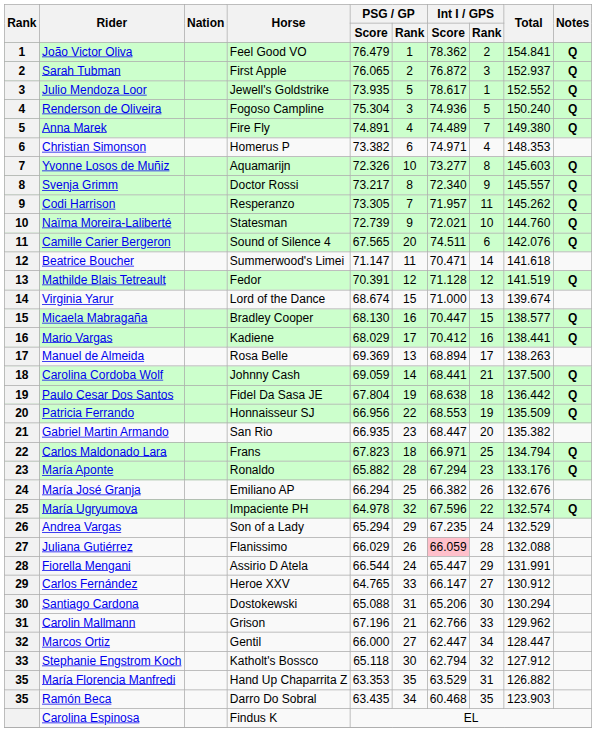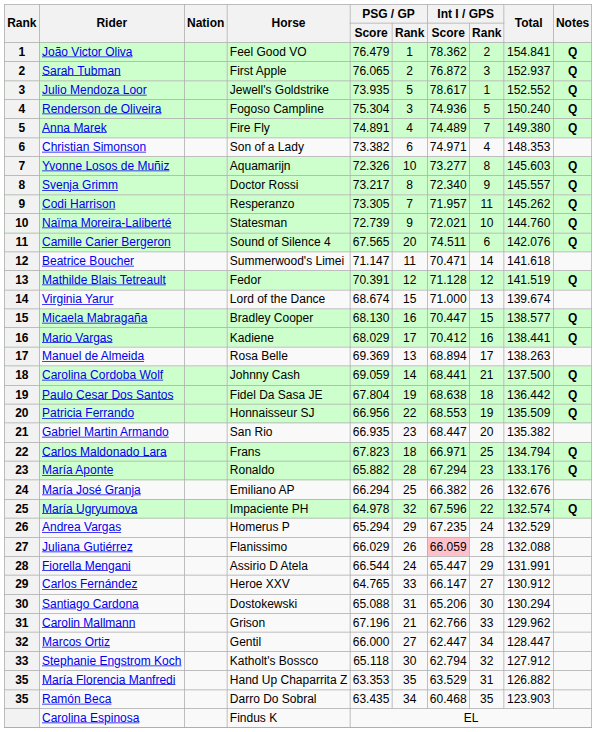 <table class="wikitable sortable" style="text-align:center">
 <tr>
 <th rowspan="2">Rank</th>
 <th rowspan="2">Rider</th>
 <th rowspan="2">Nation</th>
 <th rowspan="2">Horse</th>
 <th colspan="2">PSG / GP</th>
 <th colspan="2">Int I / GPS</th>
 <th rowspan="2">Total</th>
 <th rowspan="2">Notes</th>
 </tr>
 <tr>
 <th>Score</th>
 <th>Rank</th>
 <th>Score</th>
 <th>Rank</th>
 </tr>
 <tr bgcolor=ccffcc>
 <th>1</th>
 <td align=left><a href='#'>João Victor Oliva</a></td>
 <td align=left></td>
 <td align=left>Feel Good VO</td>
 <td>76.479</td>
 <td>1</td>
 <td>78.362</td>
 <td>2</td>
 <td>154.841</td>
 <td><strong>Q</strong></td>
 </tr>
 <tr bgcolor=ccffcc>
 <th>2</th>
 <td align=left><a href='#'>Sarah Tubman</a></td>
 <td align=left></td>
 <td align=left>First Apple</td>
 <td>76.065</td>
 <td>2</td>
 <td>76.872</td>
 <td>3</td>
 <td>152.937</td>
 <td><strong>Q</strong></td>
 </tr>
 <tr bgcolor=ccffcc>
 <th>3</th>
 <td align=left><a href='#'>Julio Mendoza Loor</a></td>
 <td align=left></td>
 <td align=left>Jewell's Goldstrike</td>
 <td>73.935</td>
 <td>5</td>
 <td>78.617</td>
 <td>1</td>
 <td>152.552</td>
 <td><strong>Q</strong></td>
 </tr>
 <tr bgcolor=ccffcc>
 <th>4</th>
 <td align=left><a href='#'>Renderson de Oliveira</a></td>
 <td align=left></td>
 <td align=left>Fogoso Campline</td>
 <td>75.304</td>
 <td>3</td>
 <td>74.936</td>
 <td>5</td>
 <td>150.240</td>
 <td><strong>Q</strong></td>
 </tr>
 <tr bgcolor=ccffcc>
 <th>5</th>
 <td align=left><a href='#'>Anna Marek</a></td>
 <td align=left></td>
 <td align=left>Fire Fly</td>
 <td>74.891</td>
 <td>4</td>
 <td>74.489</td>
 <td>7</td>
 <td>149.380</td>
 <td><strong>Q</strong></td>
 </tr>
 <tr>
 <th>6</th>
 <td align=left><a href='#'>Christian Simonson</a></td>
 <td align=left></td>
-<td align=left>Homerus P</td>
+<td align=left>Son of a Lady</td>
 <td>73.382</td>
 <td>6</td>
 <td>74.971</td>
 <td>4</td>
 <td>148.353</td>
 <td></td>
 </tr>
 <tr bgcolor=ccffcc>
 <th>7</th>
 <td align=left><a href='#'>Yvonne Losos de Muñiz</a></td>
 <td align=left></td>
 <td align=left>Aquamarijn</td>
 <td>72.326</td>
 <td>10</td>
 <td>73.277</td>
 <td>8</td>
 <td>145.603</td>
 <td><strong>Q</strong></td>
 </tr>
 <tr bgcolor=ccffcc>
 <th>8</th>
 <td align=left><a href='#'>Svenja Grimm</a></td>
 <td align=left></td>
 <td align=left>Doctor Rossi</td>
 <td>73.217</td>
 <td>8</td>
 <td>72.340</td>
 <td>9</td>
 <td>145.557</td>
 <td><strong>Q</strong></td>
 </tr>
 <tr bgcolor=ccffcc>
 <th>9</th>
 <td align=left><a href='#'>Codi Harrison</a></td>
 <td align=left></td>
 <td align=left>Resperanzo</td>
 <td>73.305</td>
 <td>7</td>
 <td>71.957</td>
 <td>11</td>
 <td>145.262</td>
 <td><strong>Q</strong></td>
 </tr>
 <tr bgcolor=ccffcc>
 <th>10</th>
 <td align=left><a href='#'>Naïma Moreira-Laliberté</a></td>
 <td align=left></td>
 <td align=left>Statesman</td>
 <td>72.739</td>
 <td>9</td>
 <td>72.021</td>
 <td>10</td>
 <td>144.760</td>
 <td><strong>Q</strong></td>
 </tr>
 <tr bgcolor=ccffcc>
 <th>11</th>
 <td align=left><a href='#'>Camille Carier Bergeron</a></td>
 <td align=left></td>
 <td align=left>Sound of Silence 4</td>
 <td>67.565</td>
 <td>20</td>
 <td>74.511</td>
 <td>6</td>
 <td>142.076</td>
 <td><strong>Q</strong></td>
 </tr>
 <tr>
 <th>12</th>
 <td align=left><a href='#'>Beatrice Boucher</a></td>
 <td align=left></td>
 <td align=left>Summerwood's Limei</td>
 <td>71.147</td>
 <td>11</td>
 <td>70.471</td>
 <td>14</td>
 <td>141.618</td>
 <td></td>
 </tr>
 <tr bgcolor=ccffcc>
 <th>13</th>
 <td align=left><a href='#'>Mathilde Blais Tetreault</a></td>
 <td align=left></td>
 <td align=left>Fedor</td>
 <td>70.391</td>
 <td>12</td>
 <td>71.128</td>
 <td>12</td>
 <td>141.519</td>
 <td><strong>Q</strong></td>
 </tr>
 <tr>
 <th>14</th>
 <td align=left><a href='#'>Virginia Yarur</a></td>
 <td align=left></td>
 <td align=left>Lord of the Dance</td>
 <td>68.674</td>
 <td>15</td>
 <td>71.000</td>
 <td>13</td>
 <td>139.674</td>
 <td></td>
 </tr>
 <tr bgcolor=ccffcc>
 <th>15</th>
 <td align=left><a href='#'>Micaela Mabragaña</a></td>
 <td align=left></td>
 <td align=left>Bradley Cooper</td>
 <td>68.130</td>
 <td>16</td>
 <td>70.447</td>
 <td>15</td>
 <td>138.577</td>
 <td><strong>Q</strong></td>
 </tr>
 <tr bgcolor=ccffcc>
 <th>16</th>
 <td align=left><a href='#'>Mario Vargas</a></td>
 <td align=left></td>
 <td align=left>Kadiene</td>
 <td>68.029</td>
 <td>17</td>
 <td>70.412</td>
 <td>16</td>
 <td>138.441</td>
 <td><strong>Q</strong></td>
 </tr>
 <tr>
 <th>17</th>
 <td align=left><a href='#'>Manuel de Almeida</a></td>
 <td align=left></td>
 <td align=left>Rosa Belle</td>
 <td>69.369</td>
 <td>13</td>
 <td>68.894</td>
 <td>17</td>
 <td>138.263</td>
 <td></td>
 </tr>
 <tr bgcolor=ccffcc>
 <th>18</th>
 <td align=left><a href='#'>Carolina Cordoba Wolf</a></td>
 <td align=left></td>
 <td align=left>Johnny Cash</td>
 <td>69.059</td>
 <td>14</td>
 <td>68.441</td>
 <td>21</td>
 <td>137.500</td>
 <td><strong>Q</strong></td>
 </tr>
 <tr bgcolor=ccffcc>
 <th>19</th>
 <td align=left><a href='#'>Paulo Cesar Dos Santos</a></td>
 <td align=left></td>
 <td align=left>Fidel Da Sasa JE</td>
 <td>67.804</td>
 <td>19</td>
 <td>68.638</td>
 <td>18</td>
 <td>136.442</td>
 <td><strong>Q</strong></td>
 </tr>
 <tr bgcolor=ccffcc>
 <th>20</th>
 <td align=left><a href='#'>Patricia Ferrando</a></td>
 <td align=left></td>
 <td align=left>Honnaisseur SJ</td>
 <td>66.956</td>
 <td>22</td>
 <td>68.553</td>
 <td>19</td>
 <td>135.509</td>
 <td><strong>Q</strong></td>
 </tr>
 <tr>
 <th>21</th>
 <td align=left><a href='#'>Gabriel Martin Armando</a></td>
 <td align=left></td>
 <td align=left>San Rio</td>
 <td>66.935</td>
 <td>23</td>
 <td>68.447</td>
 <td>20</td>
 <td>135.382</td>
 <td></td>
 </tr>
 <tr bgcolor=ccffcc>
 <th>22</th>
 <td align=left><a href='#'>Carlos Maldonado Lara</a></td>
 <td align=left></td>
 <td align=left>Frans</td>
 <td>67.823</td>
 <td>18</td>
 <td>66.971</td>
 <td>25</td>
 <td>134.794</td>
 <td><strong>Q</strong></td>
 </tr>
 <tr bgcolor=ccffcc>
 <th>23</th>
 <td align=left><a href='#'>María Aponte</a></td>
 <td align=left></td>
 <td align=left>Ronaldo</td>
 <td>65.882</td>
 <td>28</td>
 <td>67.294</td>
 <td>23</td>
 <td>133.176</td>
 <td><strong>Q</strong></td>
 </tr>
 <tr>
 <th>24</th>
 <td align=left><a href='#'>María José Granja</a></td>
 <td align=left></td>
 <td align=left>Emiliano AP</td>
 <td>66.294</td>
 <td>25</td>
 <td>66.382</td>
 <td>26</td>
 <td>132.676</td>
 <td></td>
 </tr>
 <tr bgcolor=ccffcc>
 <th>25</th>
 <td align=left><a href='#'>María Ugryumova</a></td>
 <td align=left></td>
 <td align=left>Impaciente PH</td>
 <td>64.978</td>
 <td>32</td>
 <td>67.596</td>
 <td>22</td>
 <td>132.574</td>
 <td><strong>Q</strong></td>
 </tr>
 <tr>
 <th>26</th>
 <td align=left><a href='#'>Andrea Vargas</a></td>
 <td align=left></td>
-<td align=left>Son of a Lady</td>
+<td align=left>Homerus P</td>
 <td>65.294</td>
 <td>29</td>
 <td>67.235</td>
 <td>24</td>
 <td>132.529</td>
 <td></td>
 </tr>
 <tr>
 <th>27</th>
 <td align=left><a href='#'>Juliana Gutiérrez</a></td>
 <td align=left></td>
 <td align=left>Flanissimo</td>
 <td>66.029</td>
 <td>26</td>
 <td style="background: pink;">66.059</td>
 <td>28</td>
 <td>132.088</td>
 <td></td>
 </tr>
 <tr>
 <th>28</th>
 <td align=left><a href='#'>Fiorella Mengani</a></td>
 <td align=left></td>
 <td align=left>Assirio D Atela</td>
 <td>66.544</td>
 <td>24</td>
 <td>65.447</td>
 <td>29</td>
 <td>131.991</td>
 <td></td>
 </tr>
 <tr>
 <th>29</th>
 <td align=left><a href='#'>Carlos Fernández</a></td>
 <td align=left></td>
 <td align=left>Heroe XXV</td>
 <td>64.765</td>
 <td>33</td>
 <td>66.147</td>
 <td>27</td>
 <td>130.912</td>
 <td></td>
 </tr>
 <tr>
 <th>30</th>
 <td align=left><a href='#'>Santiago Cardona</a></td>
 <td align=left></td>
 <td align=left>Dostokewski</td>
 <td>65.088</td>
 <td>31</td>
 <td>65.206</td>
 <td>30</td>
 <td>130.294</td>
 <td></td>
 </tr>
 <tr>
 <th>31</th>
 <td align=left><a href='#'>Carolin Mallmann</a></td>
 <td align=left></td>
 <td align=left>Grison</td>
 <td>67.196</td>
 <td>21</td>
 <td>62.766</td>
 <td>33</td>
 <td>129.962</td>
 <td></td>
 </tr>
 <tr>
 <th>32</th>
 <td align=left><a href='#'>Marcos Ortiz</a></td>
 <td align=left></td>
 <td align=left>Gentil</td>
 <td>66.000</td>
 <td>27</td>
 <td>62.447</td>
 <td>34</td>
 <td>128.447</td>
 <td></td>
 </tr>
 <tr>
 <th>33</th>
 <td align=left><a href='#'>Stephanie Engstrom Koch</a></td>
 <td align=left></td>
 <td align=left>Katholt's Bossco</td>
 <td>65.118</td>
 <td>30</td>
 <td>62.794</td>
 <td>32</td>
 <td>127.912</td>
 <td></td>
 </tr>
 <tr>
 <th>35</th>
 <td align=left><a href='#'>María Florencia Manfredi</a></td>
 <td align=left></td>
 <td align=left>Hand Up Chaparrita Z</td>
 <td>63.353</td>
 <td>35</td>
 <td>63.529</td>
 <td>31</td>
 <td>126.882</td>
 <td></td>
 </tr>
 <tr>
 <th>35</th>
 <td align=left><a href='#'>Ramón Beca</a></td>
 <td align=left></td>
 <td align=left>Darro Do Sobral</td>
 <td>63.435</td>
 <td>34</td>
 <td>60.468</td>
 <td>35</td>
 <td>123.903</td>
 <td></td>
 </tr>
 <tr>
 <th></th>
 <td align=left><a href='#'>Carolina Espinosa</a></td>
 <td align=left></td>
 <td align=left>Findus K</td>
 <td colspan="6">EL</td>
 </tr>
 <tr>
 </tr>
 </table>
